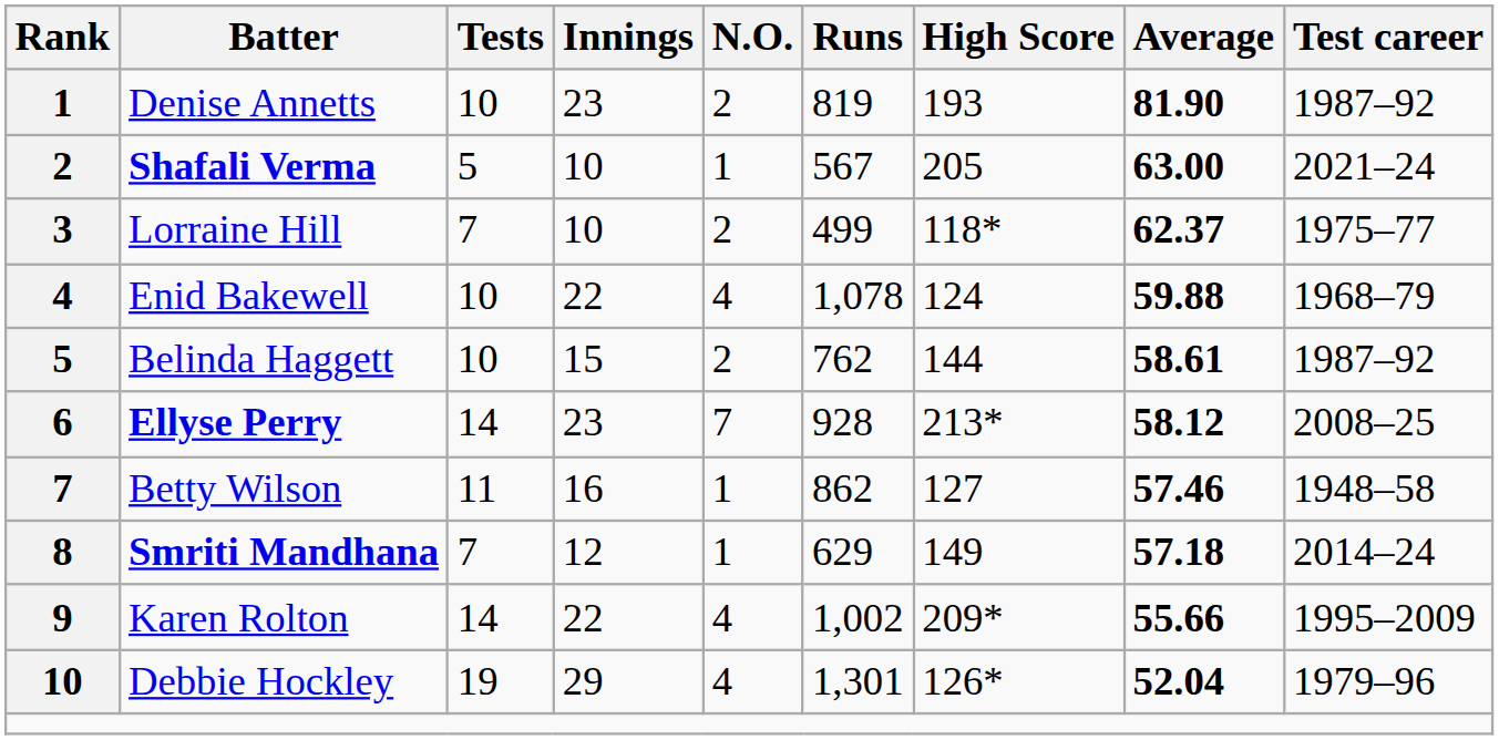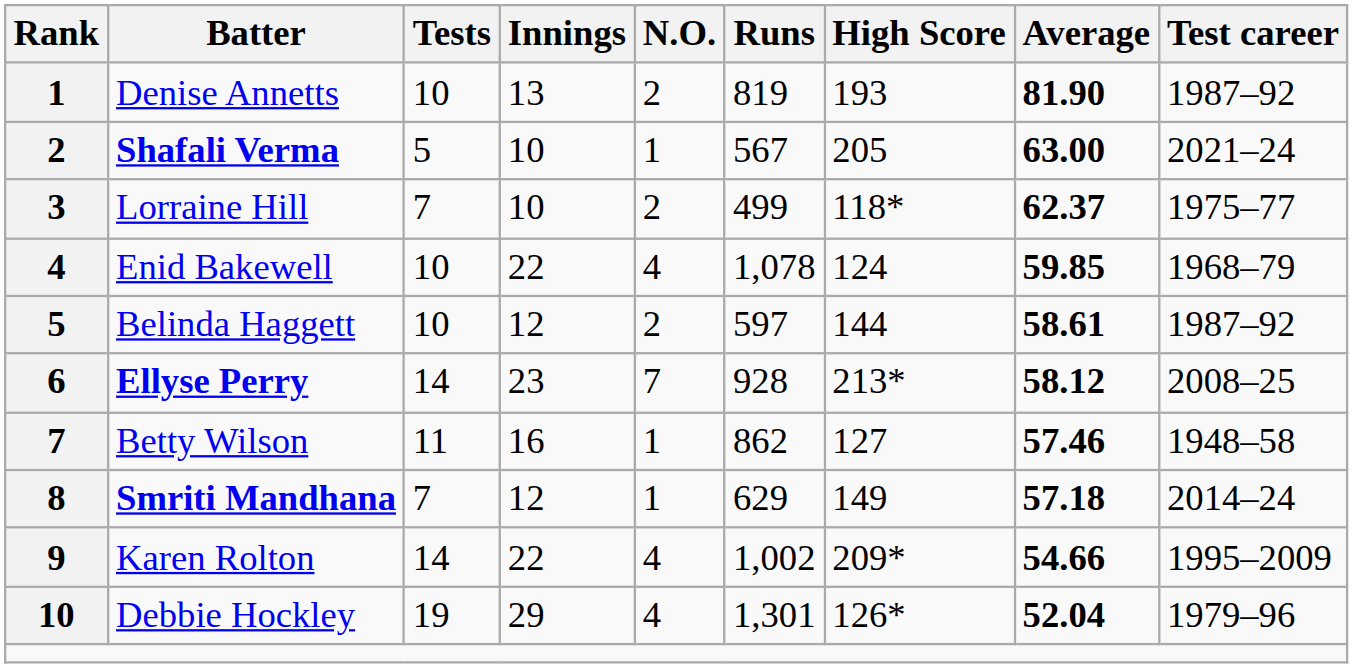 <table class="wikitable sortable">
 <tr>
 <th>Rank</th>
 <th>Batter</th>
 <th>Tests</th>
 <th>Innings</th>
 <th>N.O.</th>
 <th>Runs</th>
 <th>High Score</th>
 <th>Average</th>
 <th>Test career</th>
 </tr>
 <tr>
 <th>1</th>
 <td> <a href='#'>Denise Annetts</a></td>
 <td>10</td>
-<td>23</td>
+<td>13</td>
 <td>2</td>
 <td>819</td>
 <td>193</td>
 <td><strong>81.90</strong></td>
 <td>1987–92</td>
 </tr>
 <tr>
 <th>2</th>
 <td> <strong><a href='#'>Shafali Verma</a></strong></td>
 <td>5</td>
 <td>10</td>
 <td>1</td>
 <td>567</td>
 <td>205</td>
 <td><strong>63.00</strong></td>
 <td>2021–24</td>
 </tr>
 <tr>
 <th>3</th>
 <td> <a href='#'>Lorraine Hill</a></td>
 <td>7</td>
 <td>10</td>
 <td>2</td>
 <td>499</td>
 <td>118*</td>
 <td><strong>62.37</strong></td>
 <td>1975–77</td>
 </tr>
 <tr>
 <th>4</th>
 <td> <a href='#'>Enid Bakewell</a></td>
 <td>10</td>
 <td>22</td>
 <td>4</td>
 <td>1,078</td>
 <td>124</td>
-<td><strong>59.88</strong></td>
+<td><strong>59.85</strong></td>
 <td>1968–79</td>
 </tr>
 <tr>
 <th>5</th>
 <td> <a href='#'>Belinda Haggett</a></td>
 <td>10</td>
-<td>15</td>
+<td>12</td>
 <td>2</td>
-<td>762</td>
+<td>597</td>
 <td>144</td>
 <td><strong>58.61</strong></td>
 <td>1987–92</td>
 </tr>
 <tr>
 <th>6</th>
 <td> <strong><a href='#'>Ellyse Perry</a> </strong></td>
 <td>14</td>
 <td>23</td>
 <td>7</td>
 <td>928</td>
 <td>213*</td>
 <td><strong>58.12</strong></td>
 <td>2008–25</td>
 </tr>
 <tr>
 <th>7</th>
 <td> <a href='#'>Betty Wilson</a></td>
 <td>11</td>
 <td>16</td>
 <td>1</td>
 <td>862</td>
 <td>127</td>
 <td><strong>57.46</strong></td>
 <td>1948–58</td>
 </tr>
 <tr>
 <th>8</th>
 <td> <strong><a href='#'>Smriti Mandhana</a></strong></td>
 <td>7</td>
 <td>12</td>
 <td>1</td>
 <td>629</td>
 <td>149</td>
 <td><strong>57.18</strong></td>
 <td>2014–24</td>
 </tr>
 <tr>
 <th>9</th>
 <td> <a href='#'>Karen Rolton</a></td>
 <td>14</td>
 <td>22</td>
 <td>4</td>
 <td>1,002</td>
 <td>209*</td>
-<td><strong>55.66</strong></td>
+<td><strong>54.66</strong></td>
 <td>1995–2009</td>
 </tr>
 <tr>
 <th>10</th>
 <td> <a href='#'>Debbie Hockley</a></td>
 <td>19</td>
 <td>29</td>
 <td>4</td>
 <td>1,301</td>
 <td>126*</td>
 <td><strong>52.04</strong></td>
 <td>1979–96</td>
 </tr>
 <tr class=sortbottom>
 <td colspan=9></td>
 </tr>
 </table>
